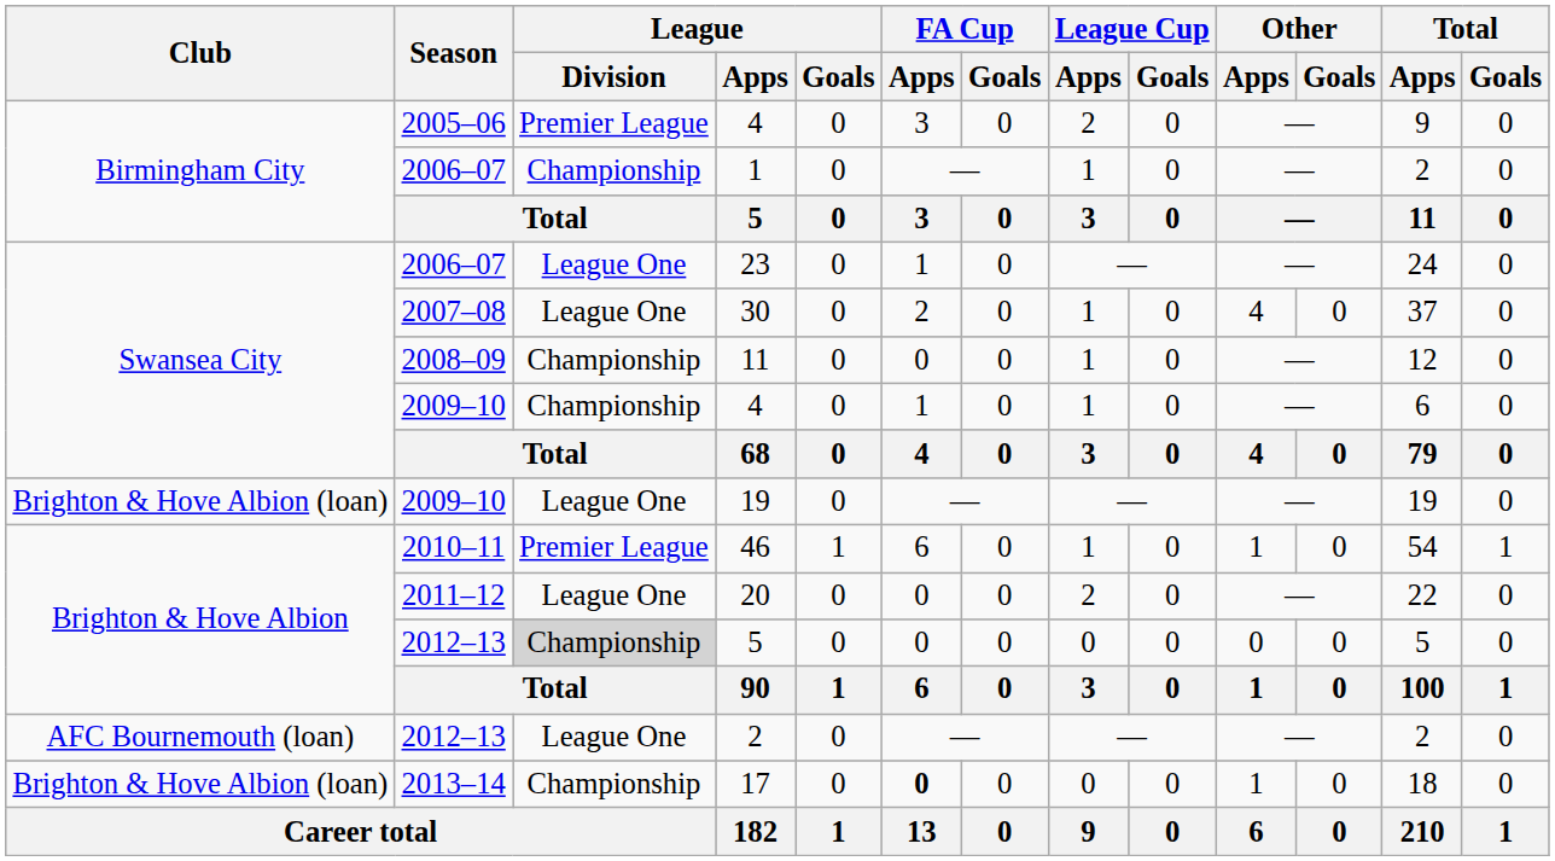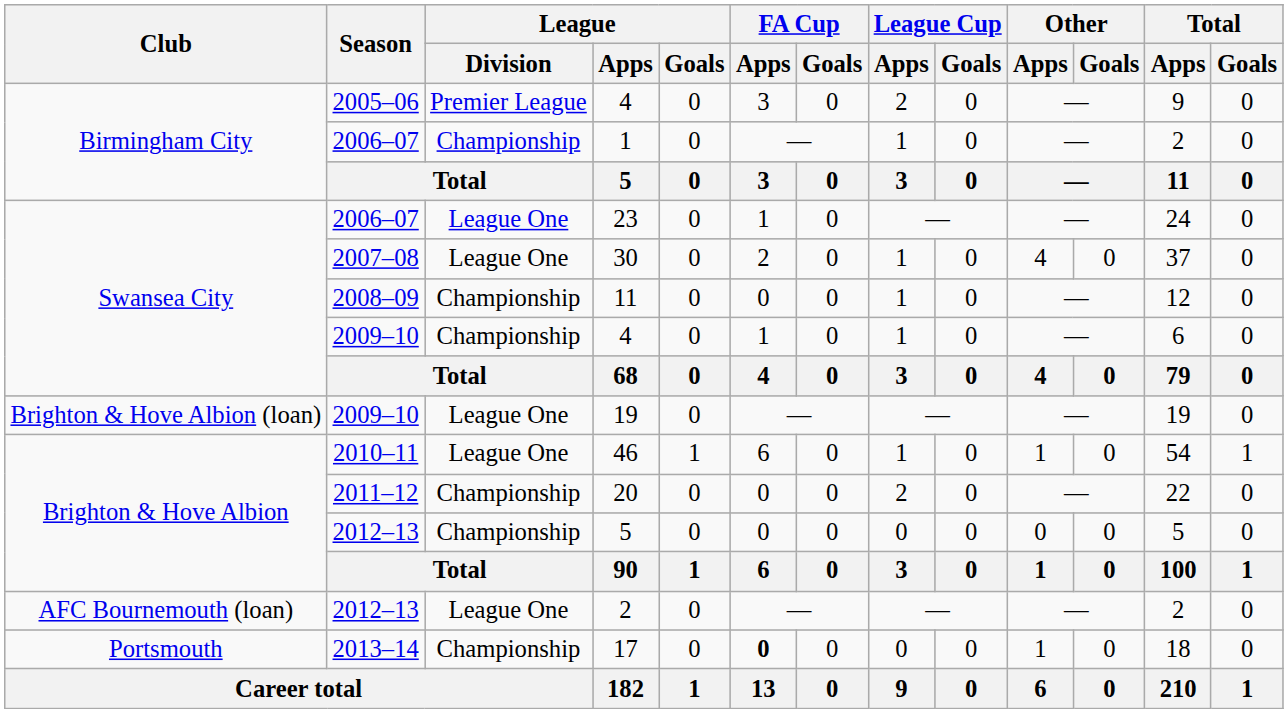 <table class="wikitable" style="text-align:center">
 <tr>
 <th rowspan="2">Club</th>
 <th rowspan="2">Season</th>
 <th colspan="3">League</th>
 <th colspan="2"><a href='#'>FA Cup</a></th>
 <th colspan="2"><a href='#'>League Cup</a></th>
 <th colspan="2">Other</th>
 <th colspan="2">Total</th>
 </tr>
 <tr>
 <th>Division</th>
 <th>Apps</th>
 <th>Goals</th>
 <th>Apps</th>
 <th>Goals</th>
 <th>Apps</th>
 <th>Goals</th>
 <th>Apps</th>
 <th>Goals</th>
 <th>Apps</th>
 <th>Goals</th>
 </tr>
 <tr>
 <td rowspan="3"><a href='#'>Birmingham City</a></td>
 <td><a href='#'>2005–06</a></td>
 <td><a href='#'>Premier League</a></td>
 <td>4</td>
 <td>0</td>
 <td>3</td>
 <td>0</td>
 <td>2</td>
 <td>0</td>
 <td colspan="2">—</td>
 <td>9</td>
 <td>0</td>
 </tr>
 <tr>
 <td><a href='#'>2006–07</a></td>
 <td><a href='#'>Championship</a></td>
 <td>1</td>
 <td>0</td>
 <td colspan="2">—</td>
 <td>1</td>
 <td>0</td>
 <td colspan="2">—</td>
 <td>2</td>
 <td>0</td>
 </tr>
 <tr>
 <th colspan="2">Total</th>
 <th>5</th>
 <th>0</th>
 <th>3</th>
 <th>0</th>
 <th>3</th>
 <th>0</th>
 <th colspan="2">—</th>
 <th>11</th>
 <th>0</th>
 </tr>
 <tr>
 <td rowspan="5"><a href='#'>Swansea City</a></td>
 <td><a href='#'>2006–07</a></td>
 <td><a href='#'>League One</a></td>
 <td>23</td>
 <td>0</td>
 <td>1</td>
 <td>0</td>
 <td colspan="2">—</td>
 <td colspan="2">—</td>
 <td>24</td>
 <td>0</td>
 </tr>
 <tr>
 <td><a href='#'>2007–08</a></td>
 <td>League One</td>
 <td>30</td>
 <td>0</td>
 <td>2</td>
 <td>0</td>
 <td>1</td>
 <td>0</td>
 <td>4</td>
 <td>0</td>
 <td>37</td>
 <td>0</td>
 </tr>
 <tr>
 <td><a href='#'>2008–09</a></td>
 <td>Championship</td>
 <td>11</td>
 <td>0</td>
 <td>0</td>
 <td>0</td>
 <td>1</td>
 <td>0</td>
 <td colspan="2">—</td>
 <td>12</td>
 <td>0</td>
 </tr>
 <tr>
 <td><a href='#'>2009–10</a></td>
 <td>Championship</td>
 <td>4</td>
 <td>0</td>
 <td>1</td>
 <td>0</td>
 <td>1</td>
 <td>0</td>
 <td colspan="2">—</td>
 <td>6</td>
 <td>0</td>
 </tr>
 <tr>
 <th colspan="2">Total</th>
 <th>68</th>
 <th>0</th>
 <th>4</th>
 <th>0</th>
 <th>3</th>
 <th>0</th>
 <th>4</th>
 <th>0</th>
 <th>79</th>
 <th>0</th>
 </tr>
 <tr>
 <td><a href='#'>Brighton & Hove Albion</a> (loan)</td>
 <td><a href='#'>2009–10</a></td>
 <td>League One</td>
 <td>19</td>
 <td>0</td>
 <td colspan="2">—</td>
 <td colspan="2">—</td>
 <td colspan="2">—</td>
 <td>19</td>
 <td>0</td>
 </tr>
 <tr>
 <td rowspan="4"><a href='#'>Brighton & Hove Albion</a></td>
 <td><a href='#'>2010–11</a></td>
-<td><a href='#'>Premier League</a></td>
+<td>League One</td>
 <td>46</td>
 <td>1</td>
 <td>6</td>
 <td>0</td>
 <td>1</td>
 <td>0</td>
 <td>1</td>
 <td>0</td>
 <td>54</td>
 <td>1</td>
 </tr>
 <tr>
 <td><a href='#'>2011–12</a></td>
-<td>League One</td>
+<td>Championship</td>
 <td>20</td>
 <td>0</td>
 <td>0</td>
 <td>0</td>
 <td>2</td>
 <td>0</td>
 <td colspan="2">—</td>
 <td>22</td>
 <td>0</td>
 </tr>
 <tr>
 <td><a href='#'>2012–13</a></td>
-<td style="background: lightgrey;">Championship</td>
+<td>Championship</td>
 <td>5</td>
 <td>0</td>
 <td>0</td>
 <td>0</td>
 <td>0</td>
 <td>0</td>
 <td>0</td>
 <td>0</td>
 <td>5</td>
 <td>0</td>
 </tr>
 <tr>
 <th colspan="2">Total</th>
 <th>90</th>
 <th>1</th>
 <th>6</th>
 <th>0</th>
 <th>3</th>
 <th>0</th>
 <th>1</th>
 <th>0</th>
 <th>100</th>
 <th>1</th>
 </tr>
 <tr>
 <td><a href='#'>AFC Bournemouth</a> (loan)</td>
 <td><a href='#'>2012–13</a></td>
 <td>League One</td>
 <td>2</td>
 <td>0</td>
 <td colspan="2">—</td>
 <td colspan="2">—</td>
 <td colspan="2">—</td>
 <td>2</td>
 <td>0</td>
 </tr>
 <tr>
-<td><a href='#'>Brighton & Hove Albion</a> (loan)</td>
+<td><a href='#'>Portsmouth</a></td>
 <td><a href='#'>2013–14</a></td>
 <td>Championship</td>
 <td>17</td>
 <td>0</td>
 <td><strong>0</strong></td>
 <td>0</td>
 <td>0</td>
 <td>0</td>
 <td>1</td>
 <td>0</td>
 <td>18</td>
 <td>0</td>
 </tr>
 <tr>
 <th colspan="3">Career total</th>
 <th>182</th>
 <th>1</th>
 <th>13</th>
 <th>0</th>
 <th>9</th>
 <th>0</th>
 <th>6</th>
 <th>0</th>
 <th>210</th>
 <th>1</th>
 </tr>
 </table>
